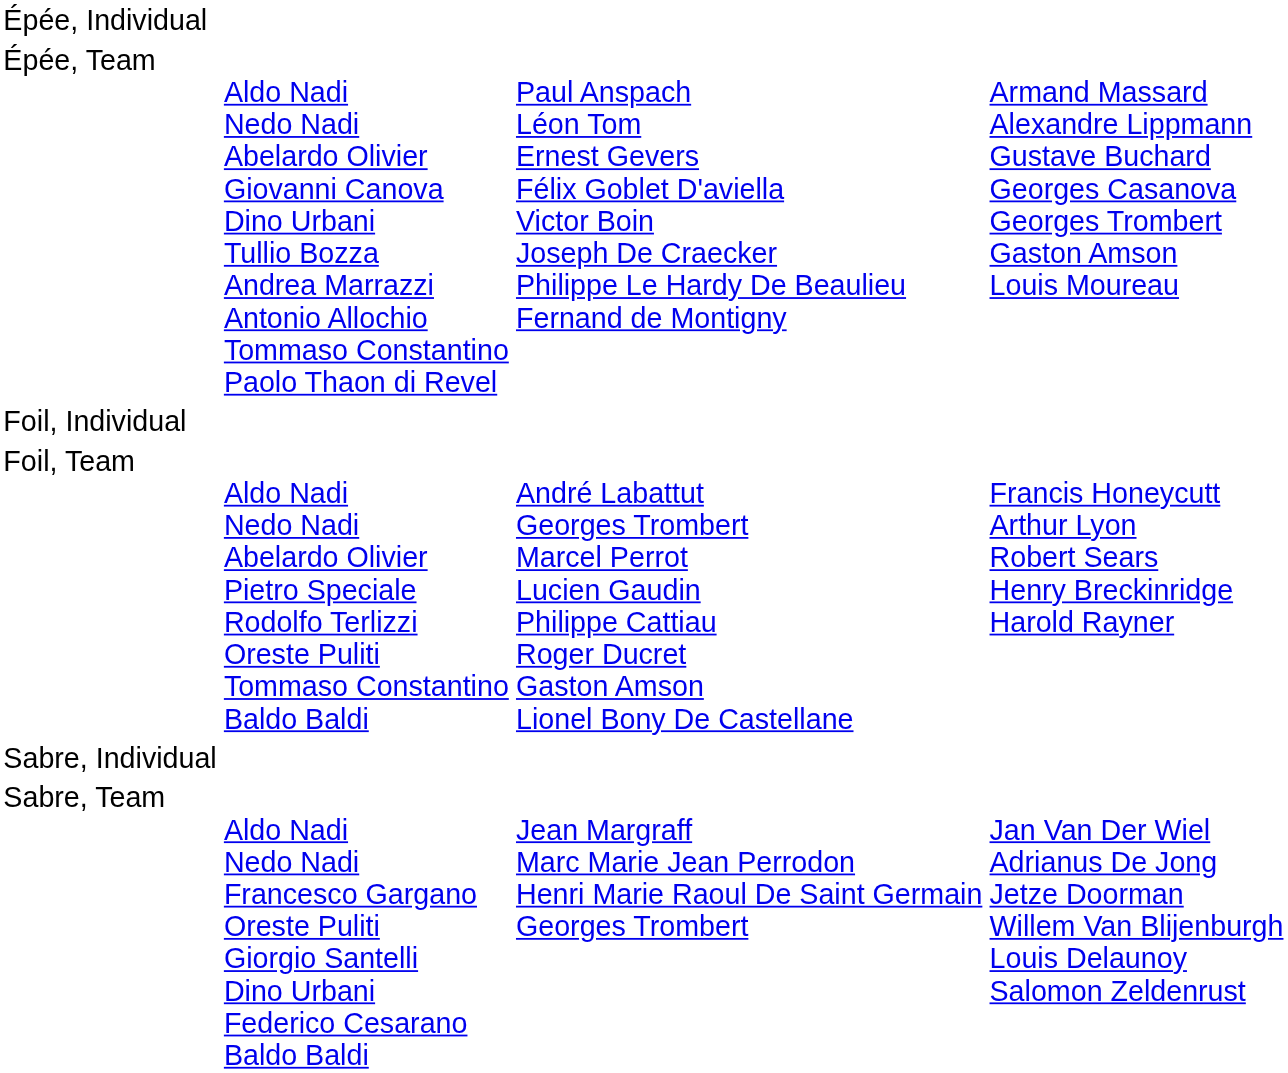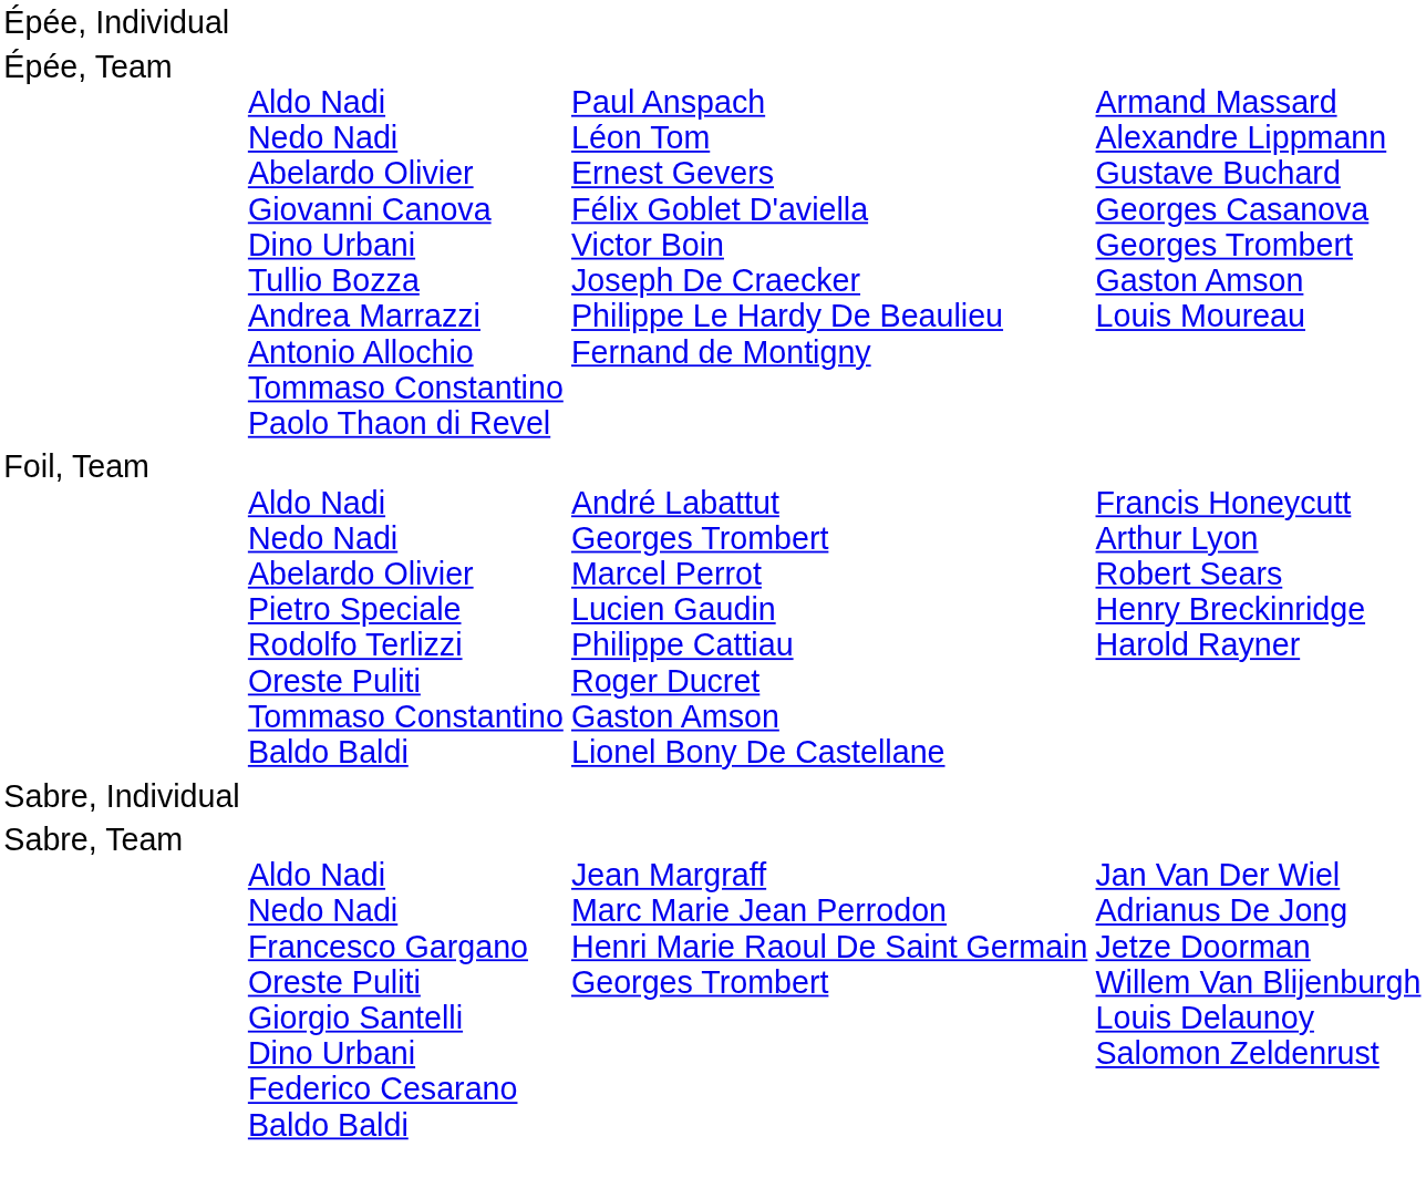 <table>
 <tr>
 <td>Épée, Individual<br></td>
 <td></td>
 <td></td>
 <td></td>
 </tr>
 <tr valign="top">
 <td>Épée, Team<br></td>
 <td valign=top><br><a href='#'>Aldo Nadi</a><br><a href='#'>Nedo Nadi</a><br><a href='#'>Abelardo Olivier</a><br><a href='#'>Giovanni Canova</a><br><a href='#'>Dino Urbani</a><br><a href='#'>Tullio Bozza</a><br><a href='#'>Andrea Marrazzi</a><br><a href='#'>Antonio Allochio</a><br><a href='#'>Tommaso Constantino</a><br><a href='#'>Paolo Thaon di Revel</a></td>
 <td valign=top><br><a href='#'>Paul Anspach</a><br><a href='#'>Léon Tom</a><br><a href='#'>Ernest Gevers</a><br><a href='#'>Félix Goblet D'aviella</a><br><a href='#'>Victor Boin</a><br><a href='#'>Joseph De Craecker</a><br><a href='#'>Philippe Le Hardy De Beaulieu</a><br><a href='#'>Fernand de Montigny</a></td>
 <td valign=top><br><a href='#'>Armand Massard</a><br><a href='#'>Alexandre Lippmann</a><br><a href='#'>Gustave Buchard</a><br><a href='#'>Georges Casanova</a><br><a href='#'>Georges Trombert</a><br><a href='#'>Gaston Amson</a><br><a href='#'>Louis Moureau</a></td>
-</tr>
-<tr>
-<td>Foil, Individual<br></td>
-<td></td>
-<td></td>
-<td></td>
 </tr>
 <tr valign="top">
 <td>Foil, Team<br></td>
 <td valign=top><br><a href='#'>Aldo Nadi</a><br><a href='#'>Nedo Nadi</a><br><a href='#'>Abelardo Olivier</a><br><a href='#'>Pietro Speciale</a><br><a href='#'>Rodolfo Terlizzi</a><br><a href='#'>Oreste Puliti</a><br><a href='#'>Tommaso Constantino</a><br><a href='#'>Baldo Baldi</a></td>
 <td valign=top><br><a href='#'>André Labattut</a><br><a href='#'>Georges Trombert</a><br><a href='#'>Marcel Perrot</a><br><a href='#'>Lucien Gaudin</a><br><a href='#'>Philippe Cattiau</a><br><a href='#'>Roger Ducret</a><br><a href='#'>Gaston Amson</a><br><a href='#'>Lionel Bony De Castellane</a></td>
 <td valign=top><br><a href='#'>Francis Honeycutt</a><br><a href='#'>Arthur Lyon</a><br><a href='#'>Robert Sears</a><br><a href='#'>Henry Breckinridge</a><br><a href='#'>Harold Rayner</a></td>
 </tr>
 <tr>
 <td>Sabre, Individual<br></td>
 <td></td>
 <td></td>
 <td></td>
 </tr>
 <tr valign="top">
 <td>Sabre, Team<br></td>
 <td valign=top><br><a href='#'>Aldo Nadi</a><br><a href='#'>Nedo Nadi</a><br><a href='#'>Francesco Gargano</a><br><a href='#'>Oreste Puliti</a><br><a href='#'>Giorgio Santelli</a><br><a href='#'>Dino Urbani</a><br><a href='#'>Federico Cesarano</a><br><a href='#'>Baldo Baldi</a></td>
 <td valign=top><br><a href='#'>Jean Margraff</a><br><a href='#'>Marc Marie Jean Perrodon</a><br><a href='#'>Henri Marie Raoul De Saint Germain</a><br><a href='#'>Georges Trombert</a></td>
 <td valign=top><br><a href='#'>Jan Van Der Wiel</a><br><a href='#'>Adrianus De Jong</a><br><a href='#'>Jetze Doorman</a><br><a href='#'>Willem Van Blijenburgh</a><br><a href='#'>Louis Delaunoy</a><br><a href='#'>Salomon Zeldenrust</a></td>
 </tr>
 </table>
